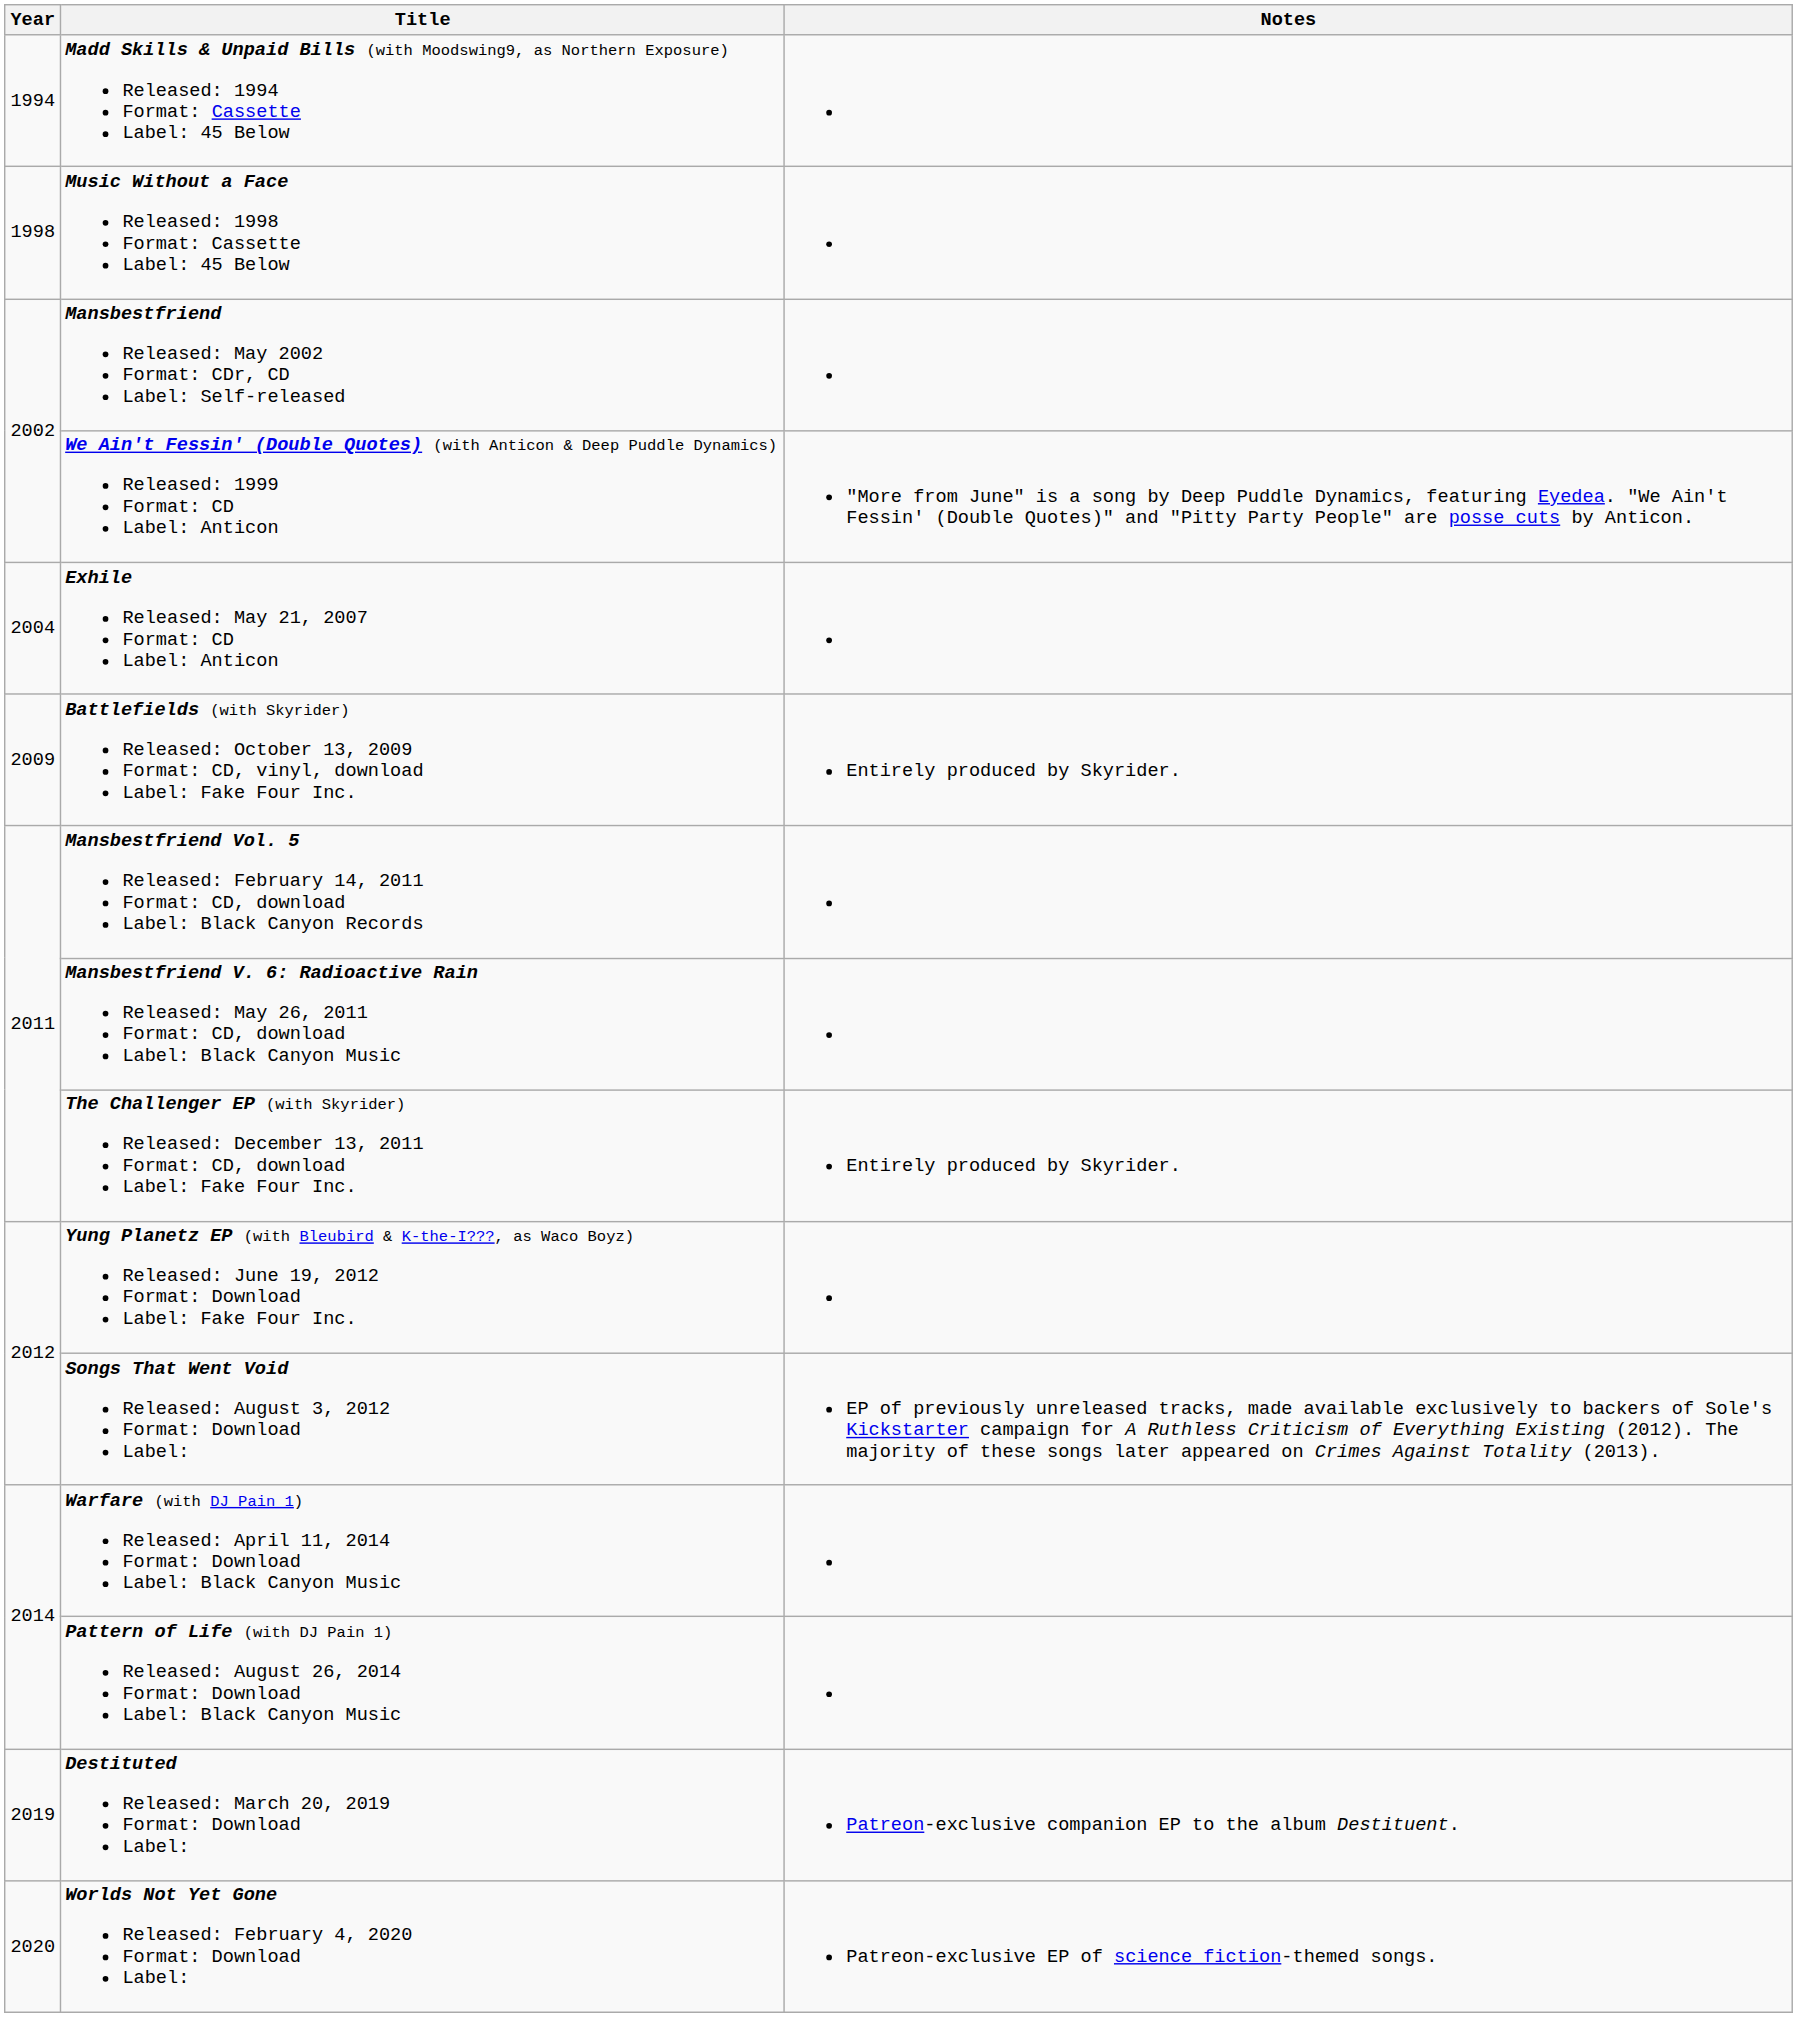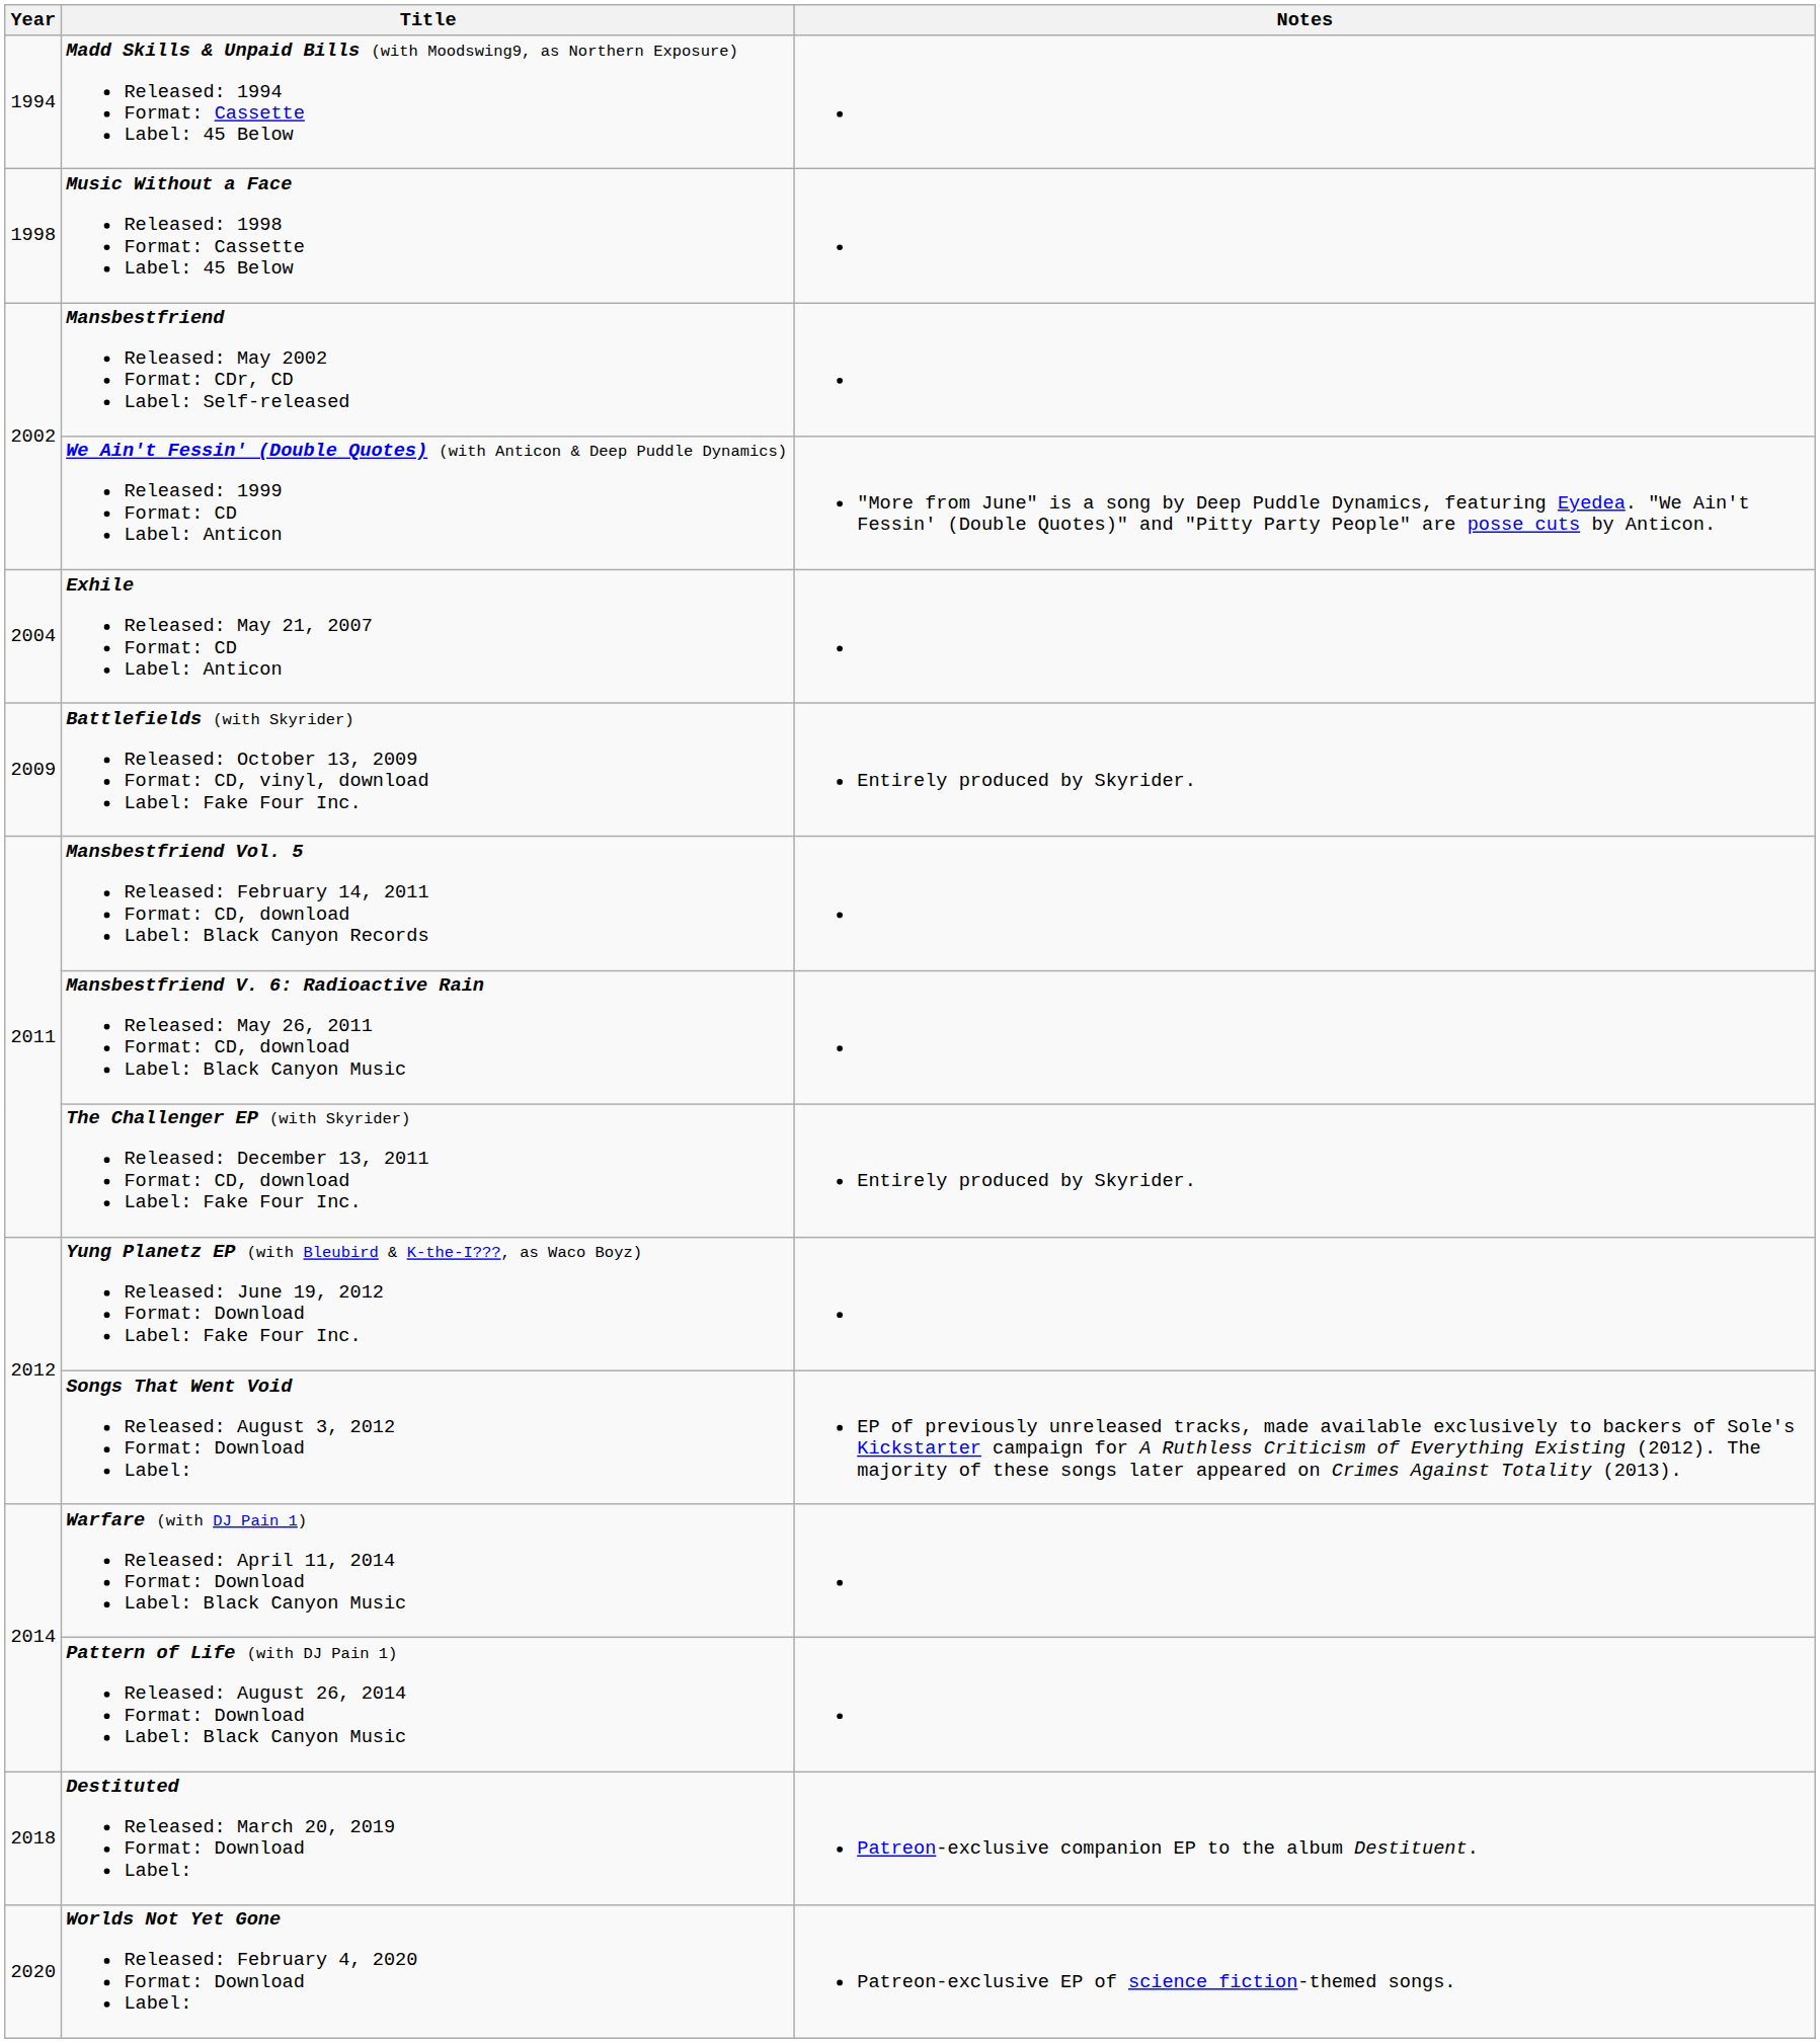 <table class="wikitable">
 <tr>
 <th rowspan="1" style="width:33px;">Year</th>
 <th rowspan="1" style="width:500px;">Title</th>
 <th rowspan="1">Notes</th>
 </tr>
 <tr>
 <td style="text-align:center;">1994</td>
 <td><strong><em>Madd Skills & Unpaid Bills</em></strong> <small>(with Moodswing9, as Northern Exposure)</small><br><ul><li>Released: 1994</li><li>Format: <a href='#'>Cassette</a></li><li>Label: 45 Below</li></ul></td>
 <td><br><ul><li></li></ul></td>
 </tr>
 <tr>
 <td style="text-align:center;">1998</td>
 <td><strong><em>Music Without a Face</em></strong><br><ul><li>Released: 1998</li><li>Format: Cassette</li><li>Label: 45 Below</li></ul></td>
 <td><br><ul><li></li></ul></td>
 </tr>
 <tr>
 <td style="text-align:center;" rowspan="2">2002</td>
 <td><strong><em>Mansbestfriend</em></strong><br><ul><li>Released: May 2002</li><li>Format: CDr, CD</li><li>Label: Self-released</li></ul></td>
 <td><br><ul><li></li></ul></td>
 </tr>
 <tr>
 <td><strong><em><a href='#'>We Ain't Fessin' (Double Quotes)</a></em></strong> <small>(with Anticon & Deep Puddle Dynamics)</small><br><ul><li>Released: 1999</li><li>Format: CD</li><li>Label: Anticon</li></ul></td>
 <td><br><ul><li>"More from June" is a song by Deep Puddle Dynamics, featuring <a href='#'>Eyedea</a>. "We Ain't Fessin' (Double Quotes)" and "Pitty Party People" are <a href='#'>posse cuts</a> by Anticon.</li></ul></td>
 </tr>
 <tr>
 <td style="text-align:center;">2004</td>
 <td><strong><em>Exhile</em></strong><br><ul><li>Released: May 21, 2007</li><li>Format: CD</li><li>Label: Anticon</li></ul></td>
 <td><br><ul><li></li></ul></td>
 </tr>
 <tr>
 <td style="text-align:center;">2009</td>
 <td><strong><em>Battlefields</em></strong> <small>(with Skyrider)</small><br><ul><li>Released: October 13, 2009</li><li>Format: CD, vinyl, download</li><li>Label: Fake Four Inc.</li></ul></td>
 <td><br><ul><li>Entirely produced by Skyrider.</li></ul></td>
 </tr>
 <tr>
 <td style="text-align:center;" rowspan="3">2011</td>
 <td><strong><em>Mansbestfriend Vol. 5</em></strong><br><ul><li>Released: February 14, 2011</li><li>Format: CD, download</li><li>Label: Black Canyon Records</li></ul></td>
 <td><br><ul><li></li></ul></td>
 </tr>
 <tr>
 <td><strong><em>Mansbestfriend V. 6: Radioactive Rain</em></strong><br><ul><li>Released: May 26, 2011</li><li>Format: CD, download</li><li>Label: Black Canyon Music</li></ul></td>
 <td><br><ul><li></li></ul></td>
 </tr>
 <tr>
 <td><strong><em>The Challenger EP</em></strong> <small>(with Skyrider)</small><br><ul><li>Released: December 13, 2011</li><li>Format: CD, download</li><li>Label: Fake Four Inc.</li></ul></td>
 <td><br><ul><li>Entirely produced by Skyrider.</li></ul></td>
 </tr>
 <tr>
 <td style="text-align:center;" rowspan="2">2012</td>
 <td><strong><em>Yung Planetz EP</em></strong> <small>(with <a href='#'>Bleubird</a> & <a href='#'>K-the-I???</a>, as Waco Boyz)</small><br><ul><li>Released: June 19, 2012</li><li>Format: Download</li><li>Label: Fake Four Inc.</li></ul></td>
 <td><br><ul><li></li></ul></td>
 </tr>
 <tr>
 <td><strong><em>Songs That Went Void</em></strong><br><ul><li>Released: August 3, 2012</li><li>Format: Download</li><li>Label:</li></ul></td>
 <td><br><ul><li>EP of previously unreleased tracks, made available exclusively to backers of Sole's <a href='#'>Kickstarter</a> campaign for <em>A Ruthless Criticism of Everything Existing</em> (2012). The majority of these songs later appeared on <em>Crimes Against Totality</em> (2013).</li></ul></td>
 </tr>
 <tr>
 <td style="text-align:center;" rowspan="2">2014</td>
 <td><strong><em>Warfare</em></strong> <small>(with <a href='#'>DJ Pain 1</a>)</small><br><ul><li>Released: April 11, 2014</li><li>Format: Download</li><li>Label: Black Canyon Music</li></ul></td>
 <td><br><ul><li></li></ul></td>
 </tr>
 <tr>
 <td><strong><em>Pattern of Life</em></strong> <small>(with DJ Pain 1)</small><br><ul><li>Released: August 26, 2014</li><li>Format: Download</li><li>Label: Black Canyon Music</li></ul></td>
 <td><br><ul><li></li></ul></td>
 </tr>
 <tr>
-<td style="text-align:center;">2019</td>
+<td style="text-align:center;">2018</td>
 <td><strong><em>Destituted</em></strong><br><ul><li>Released: March 20, 2019</li><li>Format: Download</li><li>Label:</li></ul></td>
 <td><br><ul><li><a href='#'>Patreon</a>-exclusive companion EP to the album <em>Destituent</em>.</li></ul></td>
 </tr>
 <tr>
 <td style="text-align:center;">2020</td>
 <td><strong><em>Worlds Not Yet Gone</em></strong><br><ul><li>Released: February 4, 2020</li><li>Format: Download</li><li>Label:</li></ul></td>
 <td><br><ul><li>Patreon-exclusive EP of <a href='#'>science fiction</a>-themed songs.</li></ul></td>
 </tr>
 <tr>
 </tr>
 </table>
